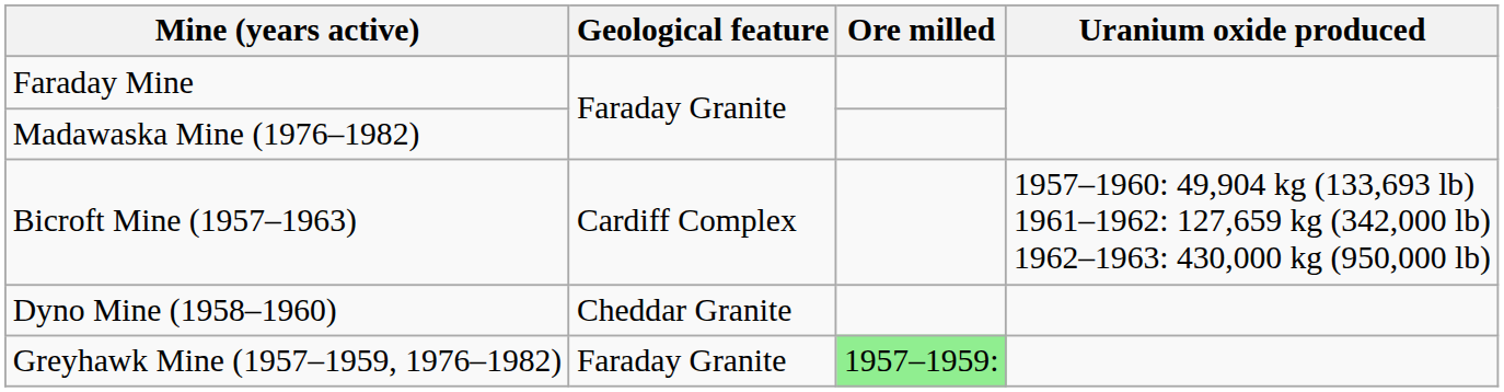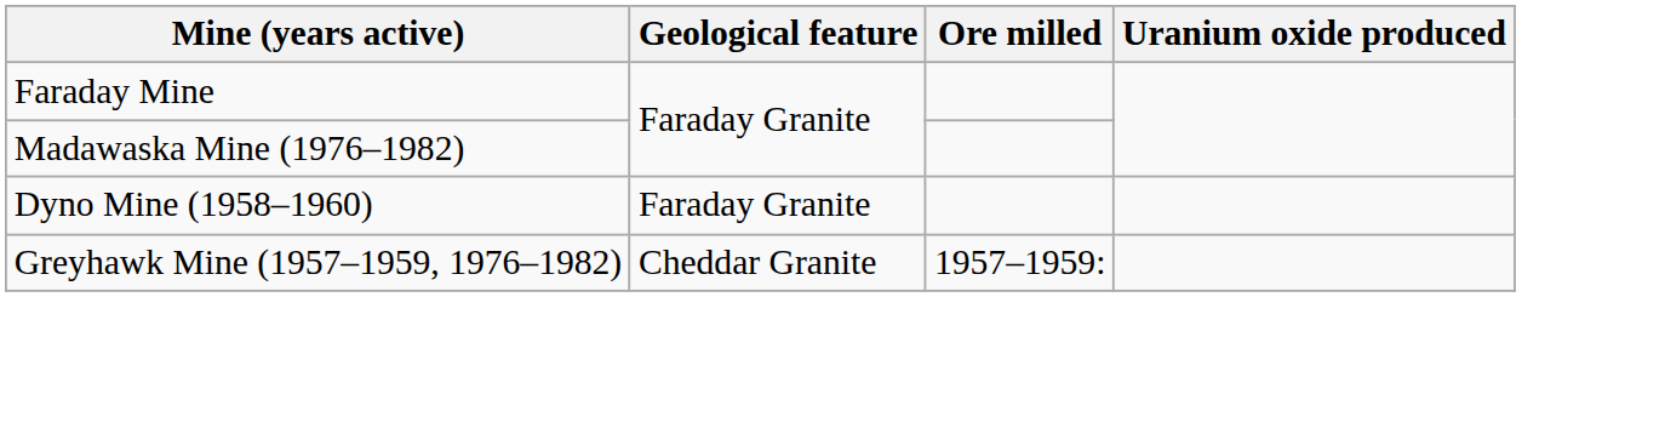 <table class="wikitable">
 <tr>
 <th>Mine (years active)</th>
 <th>Geological feature</th>
 <th>Ore milled</th>
 <th>Uranium oxide produced</th>
 </tr>
 <tr>
 <td>Faraday Mine </td>
 <td rowspan=2>Faraday Granite</td>
 <td></td>
 <td rowspan=2></td>
 </tr>
 <tr>
 <td>Madawaska Mine (1976–1982)</td>
 <td></td>
 </tr>
 <tr>
-<td>Bicroft Mine (1957–1963)</td>
-<td>Cardiff Complex</td>
-<td></td>
-<td>1957–1960: 49,904 kg (133,693 lb)<br>1961–1962: 127,659 kg (342,000 lb)<br>1962–1963: 430,000 kg (950,000 lb)</td>
-</tr>
-<tr>
 <td>Dyno Mine (1958–1960)</td>
-<td>Cheddar Granite</td>
+<td>Faraday Granite</td>
 <td></td>
 <td></td>
 </tr>
 <tr>
 <td>Greyhawk Mine (1957–1959, 1976–1982)</td>
-<td>Faraday Granite</td>
-<td style="background: lightgreen;">1957–1959: </td>
+<td>Cheddar Granite</td>
+<td>1957–1959: </td>
 <td></td>
 </tr>
 </table>
